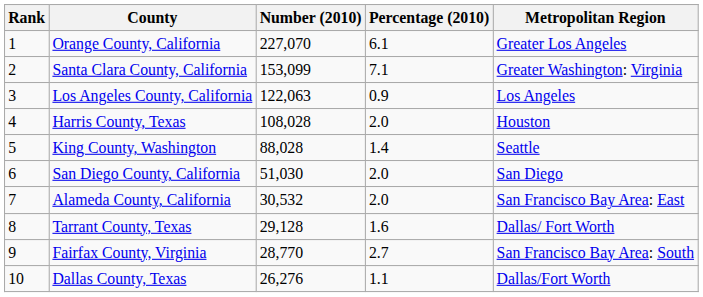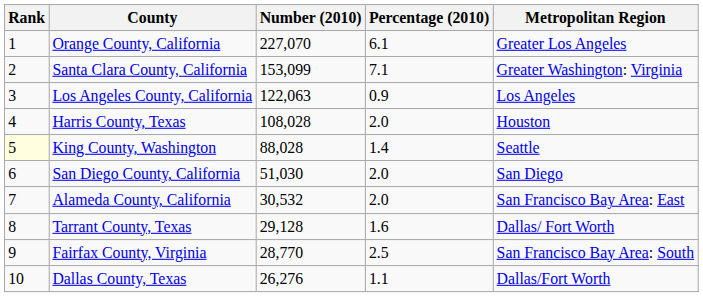 <table class="sort wikitable sortable" style="font-size: 95%">
 <tr>
 <th scope="col">Rank</th>
 <th scope="col">County</th>
 <th scope="col">Number (2010)</th>
 <th scope="col">Percentage (2010)</th>
 <th scope="col">Metropolitan Region</th>
 </tr>
 <tr>
 <td>1</td>
 <td><a href='#'>Orange County, California</a></td>
 <td>227,070</td>
 <td>6.1</td>
 <td><a href='#'>Greater Los Angeles</a></td>
 </tr>
 <tr>
 <td>2</td>
 <td><a href='#'>Santa Clara County, California</a></td>
 <td>153,099</td>
 <td>7.1</td>
 <td><a href='#'>Greater Washington</a>: <a href='#'>Virginia</a></td>
 </tr>
 <tr>
 <td>3</td>
 <td><a href='#'>Los Angeles County, California</a></td>
 <td>122,063</td>
 <td>0.9</td>
 <td><a href='#'>Los Angeles</a></td>
 </tr>
 <tr>
 <td>4</td>
 <td><a href='#'>Harris County, Texas</a></td>
 <td>108,028</td>
 <td>2.0</td>
 <td><a href='#'>Houston</a></td>
 </tr>
 <tr>
-<td>5</td>
+<td style="background: lightyellow;">5</td>
 <td><a href='#'>King County, Washington</a></td>
 <td>88,028</td>
 <td>1.4</td>
 <td><a href='#'>Seattle</a></td>
 </tr>
 <tr>
 <td>6</td>
 <td><a href='#'>San Diego County, California</a></td>
 <td>51,030</td>
 <td>2.0</td>
 <td><a href='#'>San Diego</a></td>
 </tr>
 <tr>
 <td>7</td>
 <td><a href='#'>Alameda County, California</a></td>
 <td>30,532</td>
 <td>2.0</td>
 <td><a href='#'>San Francisco Bay Area</a>: <a href='#'>East</a></td>
 </tr>
 <tr>
 <td>8</td>
 <td><a href='#'>Tarrant County, Texas</a></td>
 <td>29,128</td>
 <td>1.6</td>
 <td><a href='#'>Dallas/ Fort Worth</a></td>
 </tr>
 <tr>
 <td>9</td>
 <td><a href='#'>Fairfax County, Virginia</a></td>
 <td>28,770</td>
-<td>2.7</td>
+<td>2.5</td>
 <td><a href='#'>San Francisco Bay Area</a>: <a href='#'>South</a></td>
 </tr>
 <tr>
 <td>10</td>
 <td><a href='#'>Dallas County, Texas</a></td>
 <td>26,276</td>
 <td>1.1</td>
 <td><a href='#'>Dallas/Fort Worth</a></td>
 </tr>
 </table>
